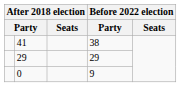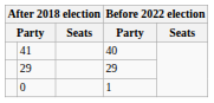 <table class="wikitable">
 <tr>
 <th colspan="3">After 2018 election</th>
 <th colspan="3">Before 2022 election</th>
 </tr>
 <tr>
 <th colspan="2">Party</th>
 <th>Seats</th>
 <th colspan="2">Party</th>
 <th>Seats</th>
 </tr>
 <tr>
 <td></td>
 <td>41</td>
 <td></td>
-<td>38</td>
+<td>40</td>
 </tr>
 <tr>
 <td></td>
 <td>29</td>
 <td></td>
 <td>29</td>
 </tr>
 <tr>
 <td></td>
 <td>0</td>
 <td></td>
-<td>9</td>
+<td>1</td>
 </tr>
 </table>
